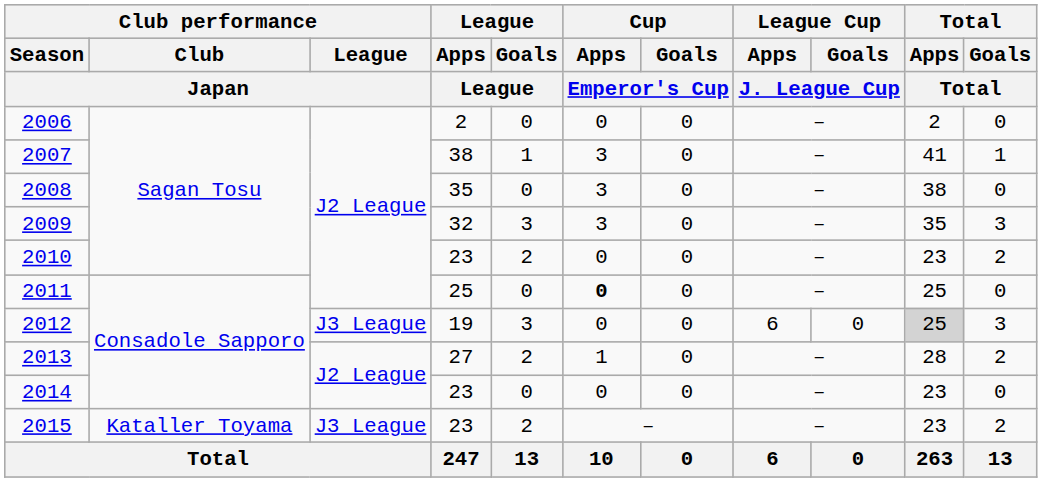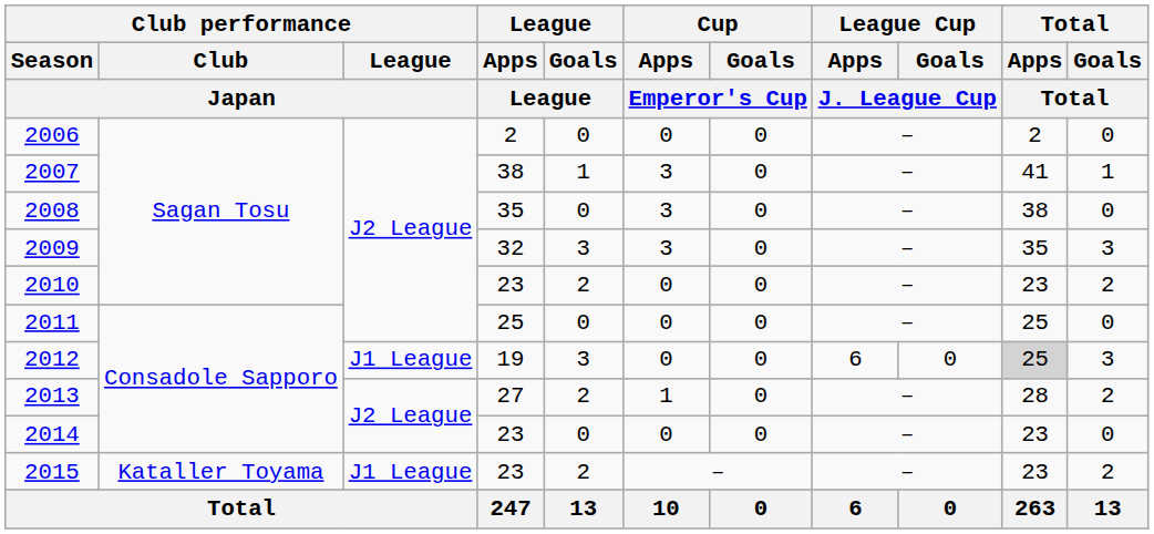 <table class="wikitable" style="text-align:center;">
 <tr>
 <th colspan=3>Club performance</th>
 <th colspan=2>League</th>
 <th colspan=2>Cup</th>
 <th colspan=2>League Cup</th>
 <th colspan=2>Total</th>
 </tr>
 <tr>
 <th>Season</th>
 <th>Club</th>
 <th>League</th>
 <th>Apps</th>
 <th>Goals</th>
 <th>Apps</th>
 <th>Goals</th>
 <th>Apps</th>
 <th>Goals</th>
 <th>Apps</th>
 <th>Goals</th>
 </tr>
 <tr>
 <th colspan=3>Japan</th>
 <th colspan=2>League</th>
 <th colspan=2><a href='#'>Emperor's Cup</a></th>
 <th colspan=2><a href='#'>J. League Cup</a></th>
 <th colspan=2>Total</th>
 </tr>
 <tr>
 <td><a href='#'>2006</a></td>
 <td rowspan="5"><a href='#'>Sagan Tosu</a></td>
 <td rowspan="6"><a href='#'>J2 League</a></td>
 <td>2</td>
 <td>0</td>
 <td>0</td>
 <td>0</td>
 <td colspan="2">–</td>
 <td>2</td>
 <td>0</td>
 </tr>
 <tr>
 <td><a href='#'>2007</a></td>
 <td>38</td>
 <td>1</td>
 <td>3</td>
 <td>0</td>
 <td colspan="2">–</td>
 <td>41</td>
 <td>1</td>
 </tr>
 <tr>
 <td><a href='#'>2008</a></td>
 <td>35</td>
 <td>0</td>
 <td>3</td>
 <td>0</td>
 <td colspan="2">–</td>
 <td>38</td>
 <td>0</td>
 </tr>
 <tr>
 <td><a href='#'>2009</a></td>
 <td>32</td>
 <td>3</td>
 <td>3</td>
 <td>0</td>
 <td colspan="2">–</td>
 <td>35</td>
 <td>3</td>
 </tr>
 <tr>
 <td><a href='#'>2010</a></td>
 <td>23</td>
 <td>2</td>
 <td>0</td>
 <td>0</td>
 <td colspan="2">–</td>
 <td>23</td>
 <td>2</td>
 </tr>
 <tr>
 <td><a href='#'>2011</a></td>
 <td rowspan="4"><a href='#'>Consadole Sapporo</a></td>
 <td>25</td>
 <td>0</td>
-<td><strong>0</strong></td>
+<td>0</td>
 <td>0</td>
 <td colspan="2">–</td>
 <td>25</td>
 <td>0</td>
 </tr>
 <tr>
 <td><a href='#'>2012</a></td>
-<td><a href='#'>J3 League</a></td>
+<td><a href='#'>J1 League</a></td>
 <td>19</td>
 <td>3</td>
 <td>0</td>
 <td>0</td>
 <td>6</td>
 <td>0</td>
 <td style="background: lightgrey;">25</td>
 <td>3</td>
 </tr>
 <tr>
 <td><a href='#'>2013</a></td>
 <td rowspan="2"><a href='#'>J2 League</a></td>
 <td>27</td>
 <td>2</td>
 <td>1</td>
 <td>0</td>
 <td colspan="2">–</td>
 <td>28</td>
 <td>2</td>
 </tr>
 <tr>
 <td><a href='#'>2014</a></td>
 <td>23</td>
 <td>0</td>
 <td>0</td>
 <td>0</td>
 <td colspan="2">–</td>
 <td>23</td>
 <td>0</td>
 </tr>
 <tr>
 <td><a href='#'>2015</a></td>
 <td><a href='#'>Kataller Toyama</a></td>
-<td><a href='#'>J3 League</a></td>
+<td><a href='#'>J1 League</a></td>
 <td>23</td>
 <td>2</td>
 <td colspan="2">–</td>
 <td colspan="2">–</td>
 <td>23</td>
 <td>2</td>
 </tr>
 <tr>
 <th colspan=3>Total</th>
 <th>247</th>
 <th>13</th>
 <th>10</th>
 <th>0</th>
 <th>6</th>
 <th>0</th>
 <th>263</th>
 <th>13</th>
 </tr>
 </table>
